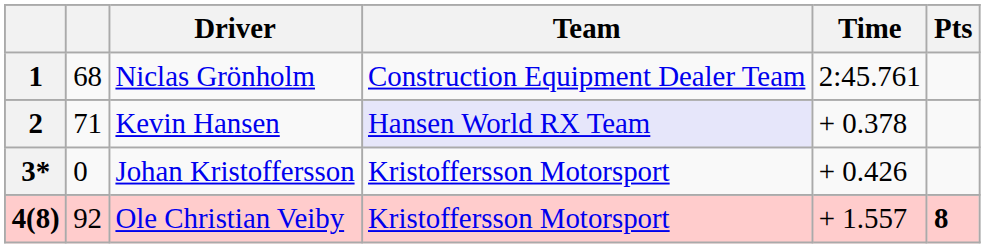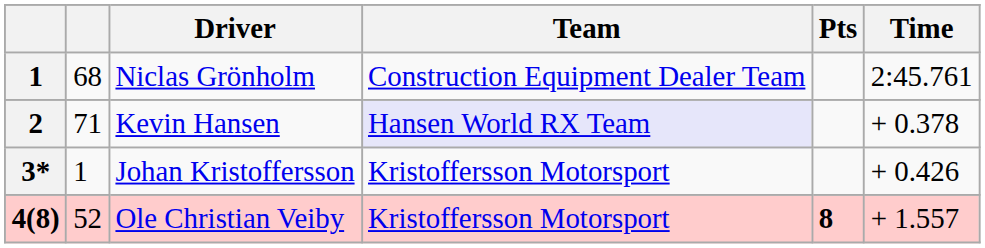 <table class="wikitable" style="font-size:95%">
 <tr>
 <th></th>
 <th></th>
 <th>Driver</th>
 <th>Team</th>
+<th>Pts</th>
 <th>Time</th>
-<th>Pts</th>
 </tr>
 <tr>
 <th>1</th>
 <td>68</td>
 <td> <a href='#'>Niclas Grönholm</a></td>
 <td><a href='#'>Construction Equipment Dealer Team</a></td>
+<td></td>
 <td>2:45.761</td>
-<td></td>
 </tr>
 <tr>
 <th>2</th>
 <td>71</td>
 <td> <a href='#'>Kevin Hansen</a></td>
 <td style="background: lavender;"><a href='#'>Hansen World RX Team</a></td>
+<td></td>
 <td>+ 0.378</td>
-<td></td>
 </tr>
 <tr>
 <th>3*</th>
-<td>0</td>
+<td>1</td>
 <td> <a href='#'>Johan Kristoffersson</a></td>
 <td><a href='#'>Kristoffersson Motorsport</a></td>
+<td></td>
 <td>+ 0.426</td>
-<td></td>
 </tr>
 <tr>
 <th style="background:#ffcccc;">4(8)</th>
-<td style="background:#ffcccc;">92</td>
+<td style="background:#ffcccc;">52</td>
 <td style="background:#ffcccc;"> <a href='#'>Ole Christian Veiby</a></td>
 <td style="background:#ffcccc;"><a href='#'>Kristoffersson Motorsport</a></td>
+<td style="background:#ffcccc;"><strong>8</strong></td>
 <td style="background:#ffcccc;">+ 1.557</td>
-<td style="background:#ffcccc;"><strong>8</strong></td>
 </tr>
 </table>
